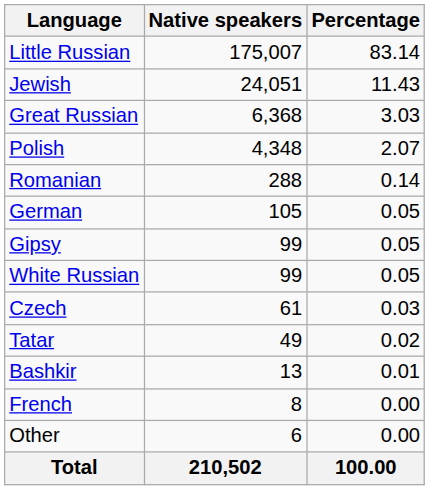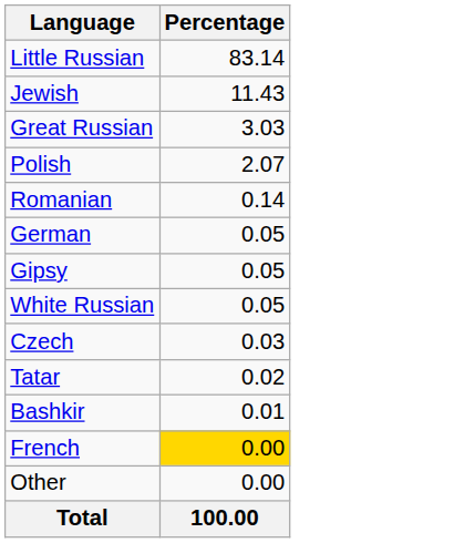 <table class="wikitable sortable">
 <tr>
 <th>Language</th>
-<th>Native speakers</th>
 <th>Percentage</th>
 </tr>
 <tr>
 <td><a href='#'>Little Russian</a></td>
-<td align="right">175,007</td>
 <td align="right">83.14</td>
 </tr>
 <tr>
 <td><a href='#'>Jewish</a></td>
-<td align="right">24,051</td>
 <td align="right">11.43</td>
 </tr>
 <tr>
 <td><a href='#'>Great Russian</a></td>
-<td align="right">6,368</td>
 <td align="right">3.03</td>
 </tr>
 <tr>
 <td><a href='#'>Polish</a></td>
-<td align="right">4,348</td>
 <td align="right">2.07</td>
 </tr>
 <tr>
 <td><a href='#'>Romanian</a></td>
-<td align="right">288</td>
 <td align="right">0.14</td>
 </tr>
 <tr>
 <td><a href='#'>German</a></td>
-<td align="right">105</td>
 <td align="right">0.05</td>
 </tr>
 <tr>
 <td><a href='#'>Gipsy</a></td>
-<td align="right">99</td>
 <td align="right">0.05</td>
 </tr>
 <tr>
 <td><a href='#'>White Russian</a></td>
-<td align="right">99</td>
 <td align="right">0.05</td>
 </tr>
 <tr>
 <td><a href='#'>Czech</a></td>
-<td align="right">61</td>
 <td align="right">0.03</td>
 </tr>
 <tr>
 <td><a href='#'>Tatar</a></td>
-<td align="right">49</td>
 <td align="right">0.02</td>
 </tr>
 <tr>
 <td><a href='#'>Bashkir</a></td>
-<td align="right">13</td>
 <td align="right">0.01</td>
 </tr>
 <tr>
 <td><a href='#'>French</a></td>
-<td align="right">8</td>
-<td align="right">0.00</td>
+<td align="right" style="background: gold;">0.00</td>
 </tr>
 <tr>
 <td>Other</td>
-<td align="right">6</td>
 <td align="right">0.00</td>
 </tr>
 <tr>
 <th>Total</th>
-<th>210,502</th>
 <th>100.00</th>
 </tr>
 </table>
